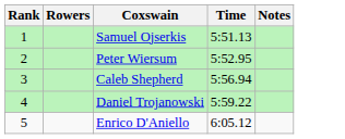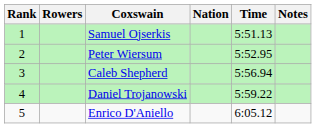 <table class="wikitable sortable" style="text-align:center">
 <tr>
 <th>Rank</th>
 <th>Rowers</th>
 <th>Coxswain</th>
+<th>Nation</th>
 <th>Time</th>
 <th>Notes</th>
 </tr>
 <tr bgcolor=bbf3bb>
 <td>1</td>
 <td></td>
 <td align=left><a href='#'>Samuel Ojserkis</a></td>
+<td align=left></td>
 <td>5:51.13</td>
 <td></td>
 </tr>
 <tr bgcolor=bbf3bb>
 <td>2</td>
 <td></td>
 <td align=left><a href='#'>Peter Wiersum</a></td>
+<td align=left></td>
 <td>5:52.95</td>
 <td></td>
 </tr>
 <tr bgcolor=bbf3bb>
 <td>3</td>
 <td></td>
 <td align=left><a href='#'>Caleb Shepherd</a></td>
+<td align=left></td>
 <td>5:56.94</td>
 <td></td>
 </tr>
 <tr bgcolor=bbf3bb>
 <td>4</td>
 <td></td>
 <td align=left><a href='#'>Daniel Trojanowski</a></td>
+<td align=left></td>
 <td>5:59.22</td>
 <td></td>
 </tr>
 <tr>
 <td>5</td>
 <td></td>
 <td align=left><a href='#'>Enrico D'Aniello</a></td>
+<td align=left></td>
 <td>6:05.12</td>
 <td></td>
 </tr>
 </table>
